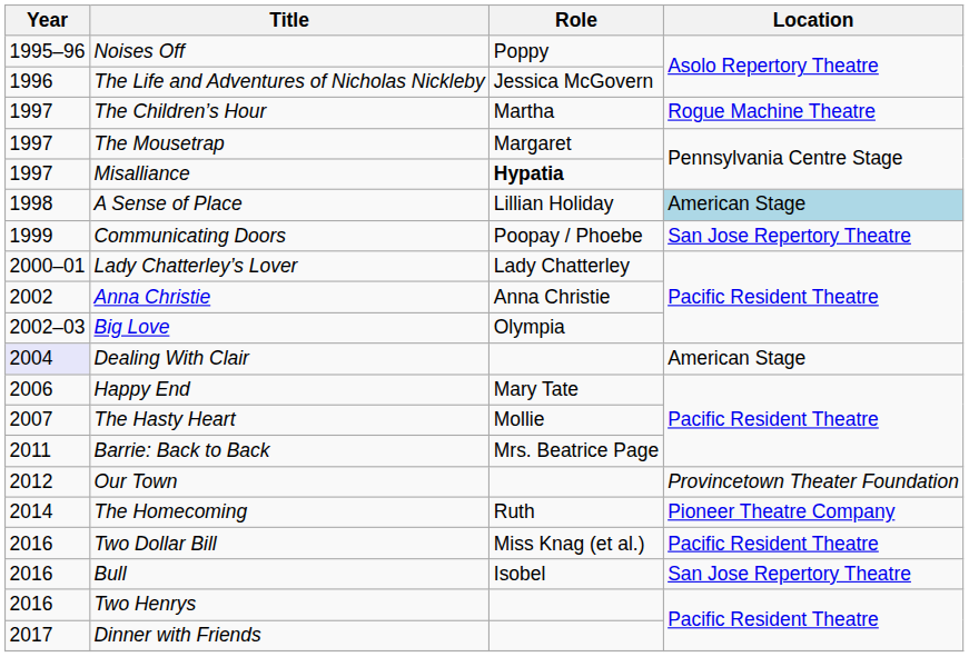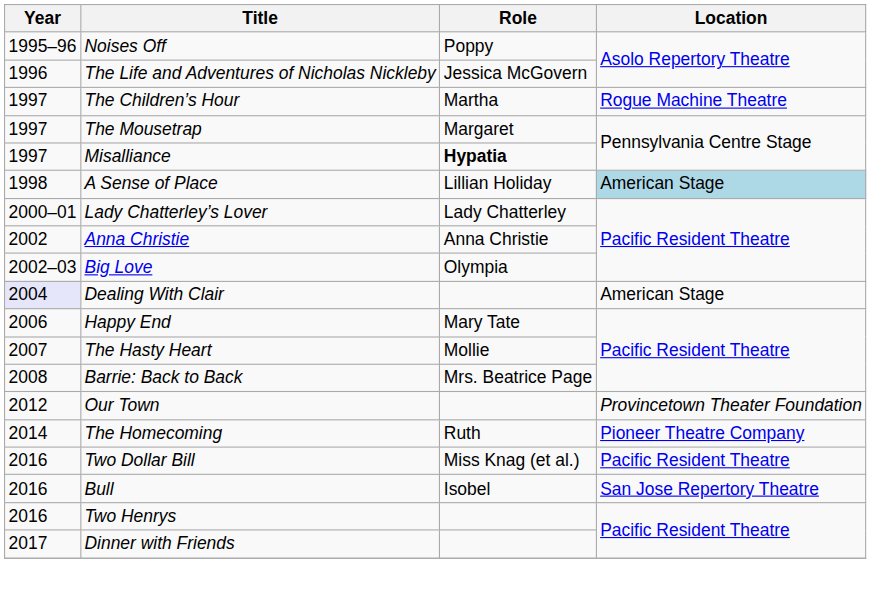 <table class="wikitable sortable">
 <tr>
 <th>Year</th>
 <th>Title</th>
 <th>Role</th>
 <th>Location</th>
 </tr>
 <tr>
 <td>1995–96</td>
 <td><em>Noises Off</em></td>
 <td>Poppy</td>
 <td rowspan="2"><a href='#'>Asolo Repertory Theatre</a></td>
 </tr>
 <tr>
 <td>1996</td>
 <td><em>The Life and Adventures of Nicholas Nickleby</em></td>
 <td>Jessica McGovern</td>
 </tr>
 <tr>
 <td>1997</td>
 <td><em>The Children’s Hour</em></td>
 <td>Martha</td>
 <td><a href='#'>Rogue Machine Theatre</a></td>
 </tr>
 <tr>
 <td>1997</td>
 <td><em>The Mousetrap</em></td>
 <td>Margaret</td>
 <td rowspan="2">Pennsylvania Centre Stage</td>
 </tr>
 <tr>
 <td>1997</td>
 <td><em>Misalliance</em></td>
 <td><strong>Hypatia</strong></td>
 </tr>
 <tr>
 <td>1998</td>
 <td><em>A Sense of Place</em></td>
 <td>Lillian Holiday</td>
 <td style="background: lightblue;">American Stage</td>
 </tr>
 <tr>
-<td>1999</td>
-<td><em>Communicating Doors</em></td>
-<td>Poopay / Phoebe</td>
-<td><a href='#'>San Jose Repertory Theatre</a></td>
-</tr>
-<tr>
 <td>2000–01</td>
 <td><em>Lady Chatterley’s Lover</em></td>
 <td>Lady Chatterley</td>
 <td rowspan="3"><a href='#'>Pacific Resident Theatre</a></td>
 </tr>
 <tr>
 <td>2002</td>
 <td><em><a href='#'>Anna Christie</a></em></td>
 <td>Anna Christie</td>
 </tr>
 <tr>
 <td>2002–03</td>
 <td><em><a href='#'>Big Love</a></em></td>
 <td>Olympia</td>
 </tr>
 <tr>
 <td style="background: lavender;">2004</td>
 <td><em>Dealing With Clair</em></td>
 <td></td>
 <td>American Stage</td>
 </tr>
 <tr>
 <td>2006</td>
 <td><em>Happy End</em></td>
 <td>Mary Tate</td>
 <td rowspan="3"><a href='#'>Pacific Resident Theatre</a></td>
 </tr>
 <tr>
 <td>2007</td>
 <td><em>The Hasty Heart</em></td>
 <td>Mollie</td>
 </tr>
 <tr>
-<td>2011</td>
+<td>2008</td>
 <td><em>Barrie: Back to Back</em></td>
 <td>Mrs. Beatrice Page</td>
 </tr>
 <tr>
 <td>2012</td>
 <td><em>Our Town</em></td>
 <td></td>
 <td><em>Provincetown Theater Foundation</em></td>
 </tr>
 <tr>
 <td>2014</td>
 <td><em>The Homecoming</em></td>
 <td>Ruth</td>
 <td><a href='#'>Pioneer Theatre Company</a></td>
 </tr>
 <tr>
 <td>2016</td>
 <td><em>Two Dollar Bill</em></td>
 <td>Miss Knag (et al.)</td>
 <td><a href='#'>Pacific Resident Theatre</a></td>
 </tr>
 <tr>
 <td>2016</td>
 <td><em>Bull</em></td>
 <td>Isobel</td>
 <td><a href='#'>San Jose Repertory Theatre</a></td>
 </tr>
 <tr>
 <td>2016</td>
 <td><em>Two Henrys</em></td>
 <td></td>
 <td rowspan="2"><a href='#'>Pacific Resident Theatre</a></td>
 </tr>
 <tr>
 <td>2017</td>
 <td><em>Dinner with Friends</em></td>
 <td></td>
 </tr>
 <tr>
 </tr>
 </table>
